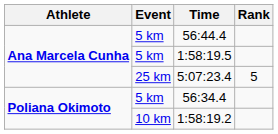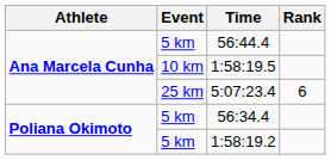 <table class="wikitable" style="font-size:90%;">
 <tr>
 <th>Athlete</th>
 <th>Event</th>
 <th>Time</th>
 <th>Rank</th>
 </tr>
 <tr align=center>
 <td align=left rowspan=3><strong><a href='#'>Ana Marcela Cunha</a></strong></td>
 <td align=left><a href='#'>5 km</a></td>
 <td>56:44.4</td>
 <td></td>
 </tr>
 <tr align=center>
-<td align=left><a href='#'>5 km</a></td>
+<td align=left><a href='#'>10 km</a></td>
 <td>1:58:19.5</td>
 <td></td>
 </tr>
 <tr align=center>
 <td align=left><a href='#'>25 km</a></td>
 <td>5:07:23.4</td>
-<td>5</td>
+<td>6</td>
 </tr>
 <tr align=center>
 <td align=left rowspan=2><strong><a href='#'>Poliana Okimoto</a></strong></td>
 <td align=left><a href='#'>5 km</a></td>
 <td>56:34.4</td>
 <td></td>
 </tr>
 <tr align=center>
-<td align=left><a href='#'>10 km</a></td>
+<td align=left><a href='#'>5 km</a></td>
 <td>1:58:19.2</td>
 <td></td>
 </tr>
 </table>
